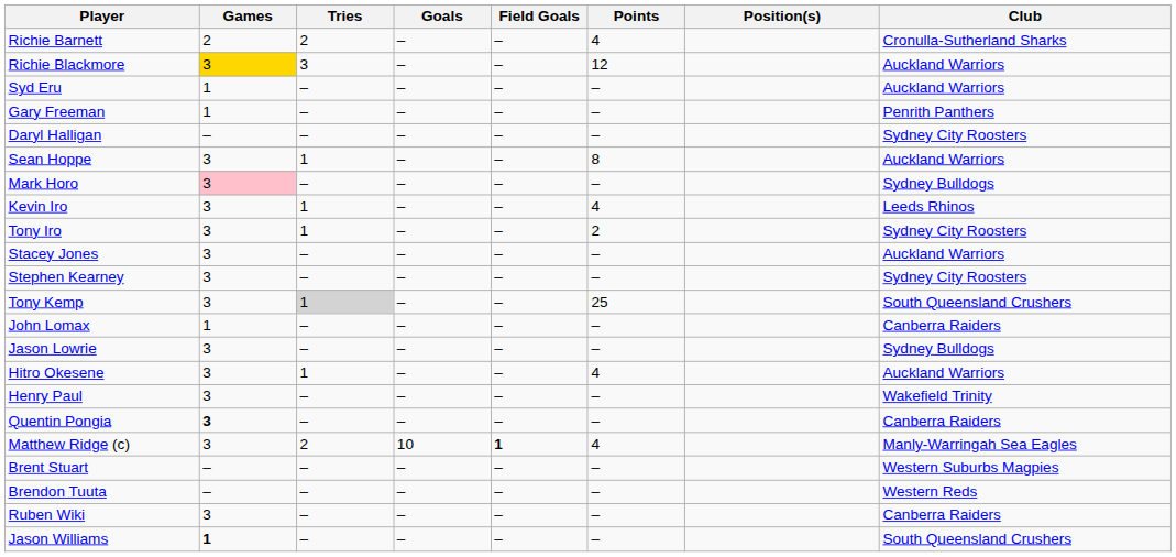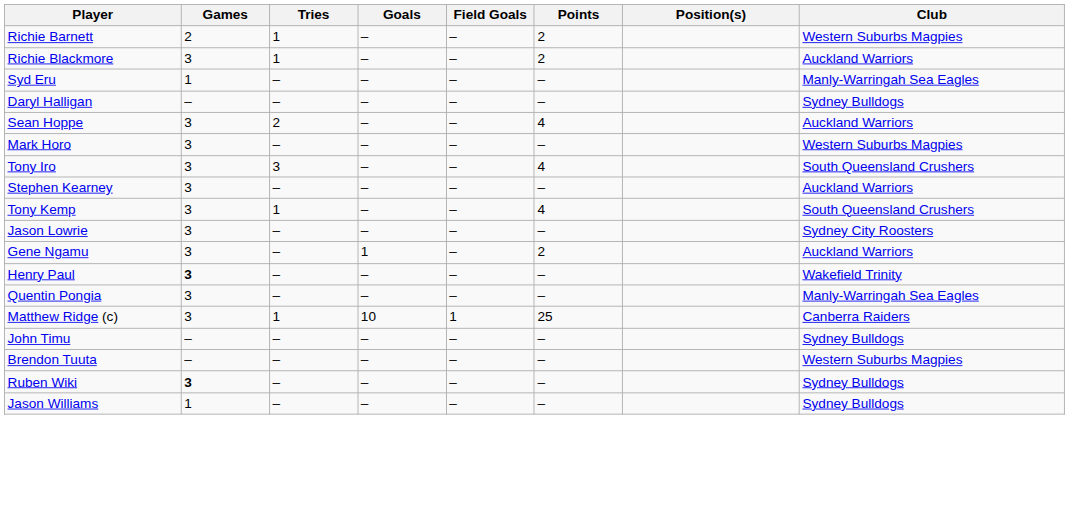 <table class="wikitable sortable">
 <tr>
 <th width=10%>Player</th>
 <th width=5%>Games</th>
 <th width=5%>Tries</th>
 <th width=5%>Goals</th>
 <th width=5%>Field Goals</th>
 <th width=5%>Points</th>
 <th width=10%>Position(s)</th>
 <th width=15%>Club</th>
 </tr>
 <tr>
 <td><a href='#'>Richie Barnett</a></td>
 <td>2</td>
-<td>2</td>
+<td>1</td>
 <td>–</td>
 <td>–</td>
-<td>4</td>
+<td>2</td>
 <td></td>
-<td> <a href='#'>Cronulla-Sutherland Sharks</a></td>
+<td> <a href='#'>Western Suburbs Magpies</a></td>
 </tr>
 <tr>
 <td><a href='#'>Richie Blackmore</a></td>
-<td style="background: gold;">3</td>
 <td>3</td>
+<td>1</td>
 <td>–</td>
 <td>–</td>
-<td>12</td>
+<td>2</td>
 <td></td>
 <td> <a href='#'>Auckland Warriors</a></td>
 </tr>
 <tr>
 <td><a href='#'>Syd Eru</a></td>
 <td>1</td>
 <td>–</td>
 <td>–</td>
 <td>–</td>
 <td>–</td>
 <td></td>
-<td> <a href='#'>Auckland Warriors</a></td>
-</tr>
-<tr>
-<td><a href='#'>Gary Freeman</a></td>
-<td>1</td>
-<td>–</td>
-<td>–</td>
-<td>–</td>
-<td>–</td>
-<td></td>
-<td> <a href='#'>Penrith Panthers</a></td>
+<td> <a href='#'>Manly-Warringah Sea Eagles</a></td>
 </tr>
 <tr>
 <td><a href='#'>Daryl Halligan</a></td>
 <td>–</td>
 <td>–</td>
 <td>–</td>
 <td>–</td>
 <td>–</td>
 <td></td>
-<td> <a href='#'>Sydney City Roosters</a></td>
+<td> <a href='#'>Sydney Bulldogs</a></td>
 </tr>
 <tr>
 <td><a href='#'>Sean Hoppe</a></td>
 <td>3</td>
-<td>1</td>
+<td>2</td>
 <td>–</td>
 <td>–</td>
-<td>8</td>
+<td>4</td>
 <td></td>
 <td> <a href='#'>Auckland Warriors</a></td>
 </tr>
 <tr>
 <td><a href='#'>Mark Horo</a></td>
-<td style="background: pink;">3</td>
+<td>3</td>
 <td>–</td>
 <td>–</td>
 <td>–</td>
 <td>–</td>
 <td></td>
-<td> <a href='#'>Sydney Bulldogs</a></td>
+<td> <a href='#'>Western Suburbs Magpies</a></td>
 </tr>
 <tr>
-<td><a href='#'>Kevin Iro</a></td>
+<td><a href='#'>Tony Iro</a></td>
 <td>3</td>
-<td>1</td>
+<td>3</td>
 <td>–</td>
 <td>–</td>
 <td>4</td>
 <td></td>
-<td> <a href='#'>Leeds Rhinos</a></td>
+<td> <a href='#'>South Queensland Crushers</a></td>
 </tr>
 <tr>
-<td><a href='#'>Tony Iro</a></td>
-<td>3</td>
-<td>1</td>
-<td>–</td>
-<td>–</td>
-<td>2</td>
-<td></td>
-<td> <a href='#'>Sydney City Roosters</a></td>
-</tr>
-<tr>
-<td><a href='#'>Stacey Jones</a></td>
+<td><a href='#'>Stephen Kearney</a></td>
 <td>3</td>
 <td>–</td>
 <td>–</td>
 <td>–</td>
 <td>–</td>
 <td></td>
 <td> <a href='#'>Auckland Warriors</a></td>
 </tr>
 <tr>
-<td><a href='#'>Stephen Kearney</a></td>
+<td><a href='#'>Tony Kemp</a></td>
+<td>3</td>
+<td>1</td>
+<td>–</td>
+<td>–</td>
+<td>4</td>
+<td></td>
+<td> <a href='#'>South Queensland Crushers</a></td>
+</tr>
+<tr>
+<td><a href='#'>Jason Lowrie</a></td>
 <td>3</td>
 <td>–</td>
 <td>–</td>
 <td>–</td>
 <td>–</td>
 <td></td>
 <td> <a href='#'>Sydney City Roosters</a></td>
 </tr>
 <tr>
-<td><a href='#'>Tony Kemp</a></td>
+<td><a href='#'>Gene Ngamu</a></td>
 <td>3</td>
-<td style="background: lightgrey;">1</td>
 <td>–</td>
-<td>–</td>
-<td>25</td>
-<td></td>
-<td> <a href='#'>South Queensland Crushers</a></td>
-</tr>
-<tr>
-<td><a href='#'>John Lomax</a></td>
 <td>1</td>
 <td>–</td>
-<td>–</td>
-<td>–</td>
-<td>–</td>
-<td></td>
-<td> <a href='#'>Canberra Raiders</a></td>
-</tr>
-<tr>
-<td><a href='#'>Jason Lowrie</a></td>
-<td>3</td>
-<td>–</td>
-<td>–</td>
-<td>–</td>
-<td>–</td>
-<td></td>
-<td> <a href='#'>Sydney Bulldogs</a></td>
-</tr>
-<tr>
-<td><a href='#'>Hitro Okesene</a></td>
-<td>3</td>
-<td>1</td>
-<td>–</td>
-<td>–</td>
-<td>4</td>
+<td>2</td>
 <td></td>
 <td> <a href='#'>Auckland Warriors</a></td>
 </tr>
 <tr>
 <td><a href='#'>Henry Paul</a></td>
-<td>3</td>
+<td><strong>3</strong></td>
 <td>–</td>
 <td>–</td>
 <td>–</td>
 <td>–</td>
 <td></td>
 <td> <a href='#'>Wakefield Trinity</a></td>
 </tr>
 <tr>
 <td><a href='#'>Quentin Pongia</a></td>
-<td><strong>3</strong></td>
+<td>3</td>
 <td>–</td>
 <td>–</td>
 <td>–</td>
 <td>–</td>
 <td></td>
-<td> <a href='#'>Canberra Raiders</a></td>
+<td> <a href='#'>Manly-Warringah Sea Eagles</a></td>
 </tr>
 <tr>
 <td><a href='#'>Matthew Ridge</a> (c)</td>
 <td>3</td>
-<td>2</td>
+<td>1</td>
 <td>10</td>
-<td><strong>1</strong></td>
-<td>4</td>
+<td>1</td>
+<td>25</td>
 <td></td>
-<td> <a href='#'>Manly-Warringah Sea Eagles</a></td>
+<td> <a href='#'>Canberra Raiders</a></td>
 </tr>
 <tr>
-<td><a href='#'>Brent Stuart</a></td>
+<td><a href='#'>John Timu</a></td>
+<td>–</td>
+<td>–</td>
+<td>–</td>
+<td>–</td>
+<td>–</td>
+<td></td>
+<td> <a href='#'>Sydney Bulldogs</a></td>
+</tr>
+<tr>
+<td><a href='#'>Brendon Tuuta</a></td>
 <td>–</td>
 <td>–</td>
 <td>–</td>
 <td>–</td>
 <td>–</td>
 <td></td>
 <td> <a href='#'>Western Suburbs Magpies</a></td>
 </tr>
 <tr>
-<td><a href='#'>Brendon Tuuta</a></td>
-<td>–</td>
+<td><a href='#'>Ruben Wiki</a></td>
+<td><strong>3</strong></td>
 <td>–</td>
 <td>–</td>
 <td>–</td>
 <td>–</td>
 <td></td>
-<td> <a href='#'>Western Reds</a></td>
+<td> <a href='#'>Sydney Bulldogs</a></td>
 </tr>
 <tr>
-<td><a href='#'>Ruben Wiki</a></td>
-<td>3</td>
+<td><a href='#'>Jason Williams</a></td>
+<td>1</td>
 <td>–</td>
 <td>–</td>
 <td>–</td>
 <td>–</td>
 <td></td>
-<td> <a href='#'>Canberra Raiders</a></td>
-</tr>
-<tr>
-<td><a href='#'>Jason Williams</a></td>
-<td><strong>1</strong></td>
-<td>–</td>
-<td>–</td>
-<td>–</td>
-<td>–</td>
-<td></td>
-<td> <a href='#'>South Queensland Crushers</a></td>
+<td> <a href='#'>Sydney Bulldogs</a></td>
 </tr>
 </table>
